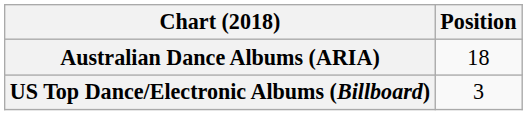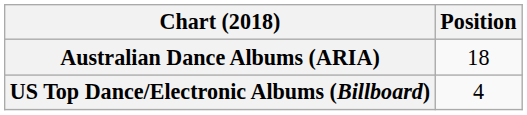 <table class="wikitable sortable plainrowheaders" style="text-align:center">
 <tr>
 <th scope="col">Chart (2018)</th>
 <th scope="col">Position</th>
 </tr>
 <tr>
 <th scope="row">Australian Dance Albums (ARIA)</th>
 <td>18</td>
 </tr>
 <tr>
 <th scope="row">US Top Dance/Electronic Albums (<em>Billboard</em>)</th>
-<td>3</td>
+<td>4</td>
 </tr>
 </table>
